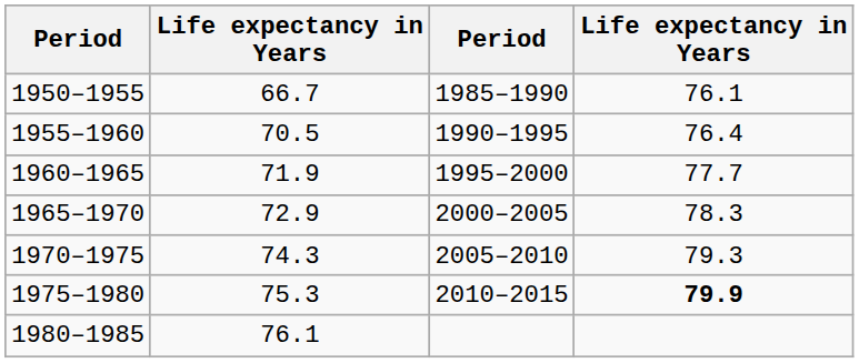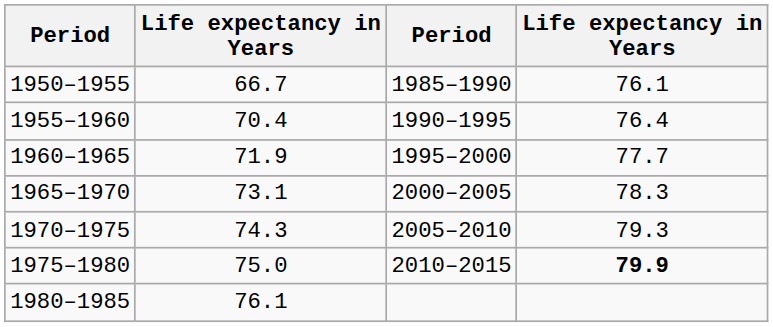 <table class="wikitable" style="text-align:center">
 <tr>
 <th>Period</th>
 <th>Life expectancy in<br>Years</th>
 <th>Period</th>
 <th>Life expectancy in<br>Years</th>
 </tr>
 <tr>
 <td>1950–1955</td>
 <td>66.7</td>
 <td>1985–1990</td>
 <td>76.1</td>
 </tr>
 <tr>
 <td>1955–1960</td>
-<td>70.5</td>
+<td>70.4</td>
 <td>1990–1995</td>
 <td>76.4</td>
 </tr>
 <tr>
 <td>1960–1965</td>
 <td>71.9</td>
 <td>1995–2000</td>
 <td>77.7</td>
 </tr>
 <tr>
 <td>1965–1970</td>
-<td>72.9</td>
+<td>73.1</td>
 <td>2000–2005</td>
 <td>78.3</td>
 </tr>
 <tr>
 <td>1970–1975</td>
 <td>74.3</td>
 <td>2005–2010</td>
 <td>79.3</td>
 </tr>
 <tr>
 <td>1975–1980</td>
-<td>75.3</td>
+<td>75.0</td>
 <td>2010–2015</td>
 <td><strong>79.9</strong></td>
 </tr>
 <tr>
 <td>1980–1985</td>
 <td>76.1</td>
 <td></td>
 <td></td>
 </tr>
 </table>
